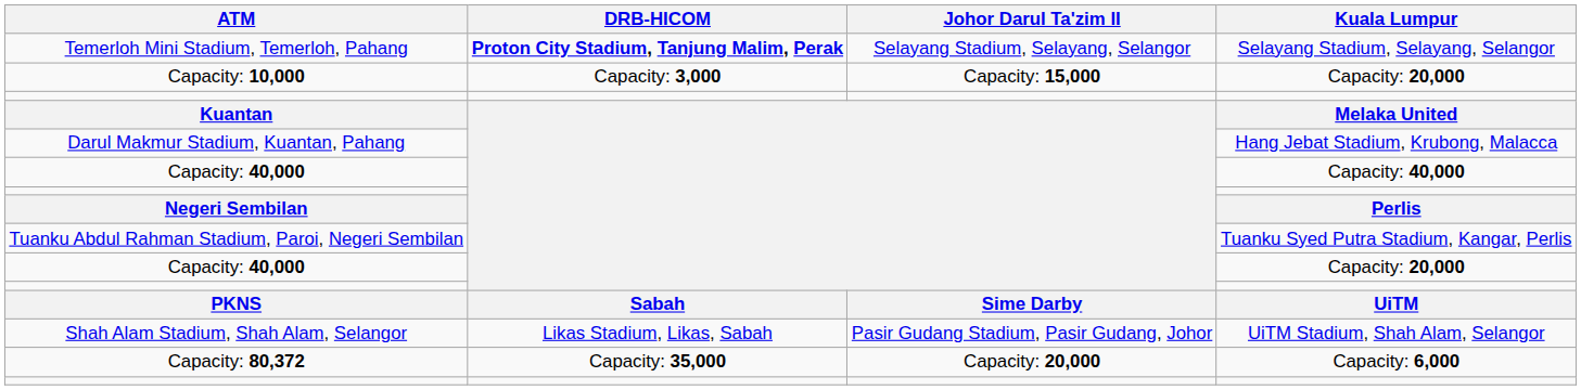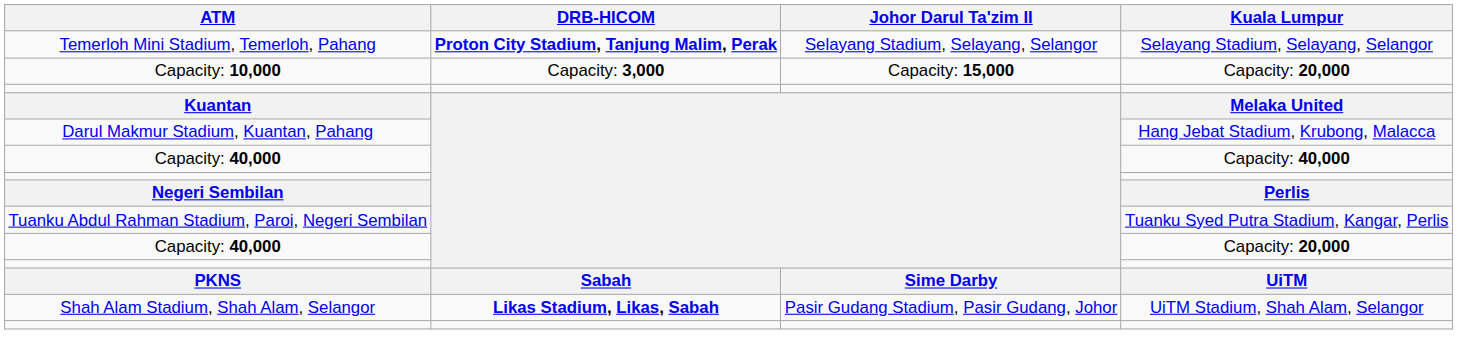 <table class="wikitable" style="text-align:center">
 <tr>
 <th><a href='#'>ATM</a></th>
 <th><a href='#'>DRB-HICOM</a></th>
 <th><a href='#'>Johor Darul Ta'zim II</a></th>
 <th><a href='#'>Kuala Lumpur</a></th>
 </tr>
 <tr>
 <td><a href='#'>Temerloh Mini Stadium</a>, <a href='#'>Temerloh</a>, <a href='#'>Pahang</a></td>
 <td><strong><a href='#'>Proton City Stadium</a>, <a href='#'>Tanjung Malim</a>, <a href='#'>Perak</a></strong></td>
 <td><a href='#'>Selayang Stadium</a>, <a href='#'>Selayang</a>, <a href='#'>Selangor</a></td>
 <td><a href='#'>Selayang Stadium</a>, <a href='#'>Selayang</a>, <a href='#'>Selangor</a></td>
 </tr>
 <tr>
 <td>Capacity: <strong>10,000</strong></td>
 <td>Capacity: <strong>3,000</strong></td>
 <td>Capacity: <strong>15,000</strong></td>
 <td>Capacity: <strong>20,000</strong></td>
 </tr>
 <tr>
 <td></td>
 <td></td>
 <td></td>
 <td></td>
 </tr>
 <tr>
 <th><a href='#'>Kuantan</a></th>
 <th rowspan="8" colspan="2"><br></th>
 <th><a href='#'>Melaka United</a></th>
 </tr>
 <tr>
 <td><a href='#'>Darul Makmur Stadium</a>, <a href='#'>Kuantan</a>, <a href='#'>Pahang</a></td>
 <td><a href='#'>Hang Jebat Stadium</a>, <a href='#'>Krubong</a>, <a href='#'>Malacca</a></td>
 </tr>
 <tr>
 <td>Capacity: <strong>40,000</strong></td>
 <td>Capacity: <strong>40,000</strong></td>
 </tr>
 <tr>
 <td></td>
 <td></td>
 </tr>
 <tr>
 <th><a href='#'>Negeri Sembilan</a></th>
 <th><a href='#'>Perlis</a></th>
 </tr>
 <tr>
 <td><a href='#'>Tuanku Abdul Rahman Stadium</a>, <a href='#'>Paroi</a>, <a href='#'>Negeri Sembilan</a></td>
 <td><a href='#'>Tuanku Syed Putra Stadium</a>, <a href='#'>Kangar</a>, <a href='#'>Perlis</a></td>
 </tr>
 <tr>
 <td>Capacity: <strong>40,000</strong></td>
 <td>Capacity: <strong>20,000</strong></td>
 </tr>
 <tr>
 <td></td>
 <td></td>
 </tr>
 <tr>
 <th><a href='#'>PKNS</a></th>
 <th><a href='#'>Sabah</a></th>
 <th><a href='#'>Sime Darby</a></th>
 <th><a href='#'>UiTM</a></th>
 </tr>
 <tr>
 <td><a href='#'>Shah Alam Stadium</a>, <a href='#'>Shah Alam</a>, <a href='#'>Selangor</a></td>
-<td><a href='#'>Likas Stadium</a>, <a href='#'>Likas</a>, <a href='#'>Sabah</a></td>
+<td><strong><a href='#'>Likas Stadium</a>, <a href='#'>Likas</a>, <a href='#'>Sabah</a></strong></td>
 <td><a href='#'>Pasir Gudang Stadium</a>, <a href='#'>Pasir Gudang</a>, <a href='#'>Johor</a></td>
 <td><a href='#'>UiTM Stadium</a>, <a href='#'>Shah Alam</a>, <a href='#'>Selangor</a></td>
-</tr>
-<tr>
-<td>Capacity: <strong>80,372</strong></td>
-<td>Capacity: <strong>35,000</strong></td>
-<td>Capacity: <strong>20,000</strong></td>
-<td>Capacity: <strong>6,000</strong></td>
 </tr>
 <tr>
 <td></td>
 <td></td>
 <td></td>
 <td></td>
 </tr>
 </table>
